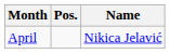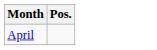 <table class="wikitable" style="font-size:100%; text-align:left">
 <tr>
 <th>Month</th>
 <th>Pos.</th>
-<th>Name</th>
 </tr>
 <tr>
 <td><a href='#'>April</a></td>
 <td></td>
-<td> <a href='#'>Nikica Jelavić</a></td>
 </tr>
 </table>
